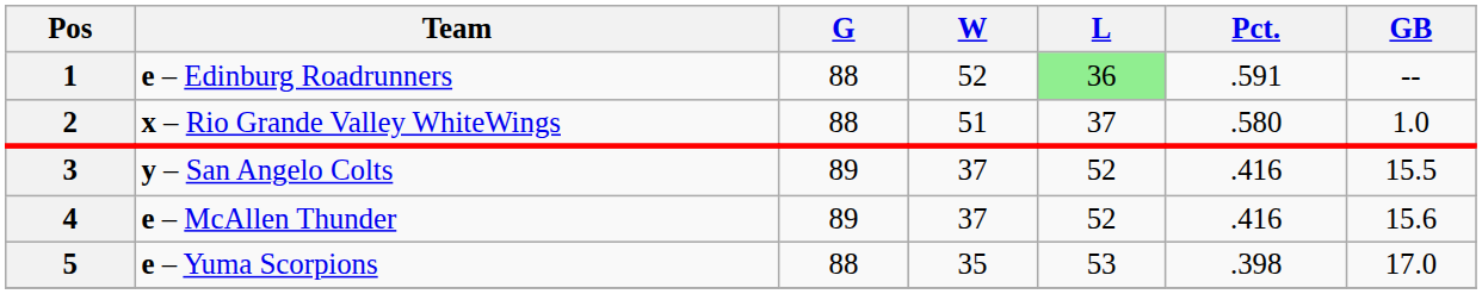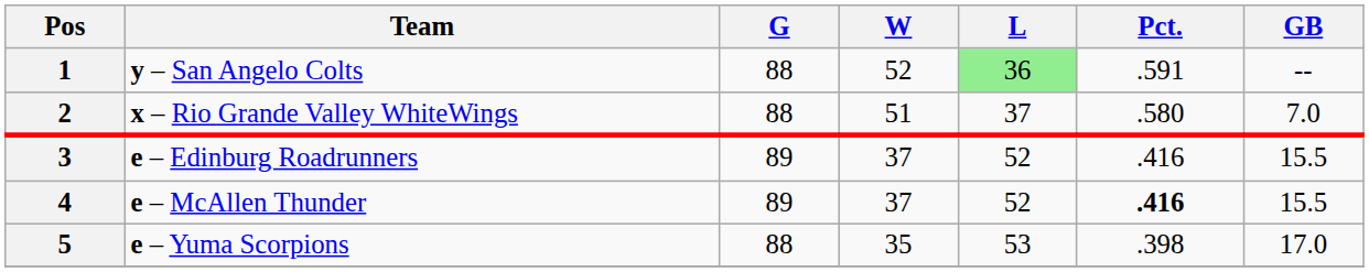 <table class="wikitable plainrowheaders" width="90%" style="text-align:center;">
 <tr>
 <th scope="col" width="5%">Pos</th>
 <th scope="col" width="25%">Team</th>
 <th scope="col" width="5%"><a href='#'>G</a></th>
 <th scope="col" width="5%"><a href='#'>W</a></th>
 <th scope="col" width="5%"><a href='#'>L</a></th>
 <th scope="col" width="7%"><a href='#'>Pct.</a></th>
 <th scope="col" width="5%"><a href='#'>GB</a></th>
 </tr>
 <tr>
 <th>1</th>
-<td style="text-align:left;"><strong>e</strong> – <a href='#'>Edinburg Roadrunners</a></td>
+<td style="text-align:left;"><strong>y</strong> – <a href='#'>San Angelo Colts</a></td>
 <td>88</td>
 <td>52</td>
 <td style="background: lightgreen;">36</td>
 <td>.591</td>
 <td>--</td>
 </tr>
 <tr>
 <th>2</th>
 <td style="text-align:left;"><strong>x</strong> – <a href='#'>Rio Grande Valley WhiteWings</a></td>
 <td>88</td>
 <td>51</td>
 <td>37</td>
 <td>.580</td>
-<td>1.0</td>
+<td>7.0</td>
 </tr>
 <tr>
 </tr>
 <tr |- style="border-top:3px solid red;">
 <th>3</th>
-<td style="text-align:left;"><strong>y</strong> – <a href='#'>San Angelo Colts</a></td>
+<td style="text-align:left;"><strong>e</strong> – <a href='#'>Edinburg Roadrunners</a></td>
 <td>89</td>
 <td>37</td>
 <td>52</td>
 <td>.416</td>
 <td>15.5</td>
 </tr>
 <tr>
 <th>4</th>
 <td style="text-align:left;"><strong>e</strong> – <a href='#'>McAllen Thunder</a></td>
 <td>89</td>
 <td>37</td>
 <td>52</td>
-<td>.416</td>
-<td>15.6</td>
+<td><strong>.416</strong></td>
+<td>15.5</td>
 </tr>
 <tr>
 <th>5</th>
 <td style="text-align:left;"><strong>e</strong> – <a href='#'>Yuma Scorpions</a></td>
 <td>88</td>
 <td>35</td>
 <td>53</td>
 <td>.398</td>
 <td>17.0</td>
 </tr>
 <tr>
 </tr>
 </table>
